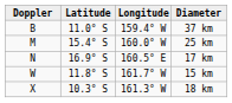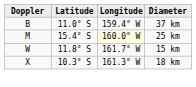 <table class="wikitable">
 <tr>
 <th width="25%" style="background:#eeeeee;">Doppler</th>
 <th width="25%" style="background:#eeeeee;">Latitude</th>
 <th width="25%" style="background:#eeeeee;">Longitude</th>
 <th width="25%" style="background:#eeeeee;">Diameter</th>
 </tr>
 <tr>
 <td align="center">B</td>
 <td align="center">11.0° S</td>
 <td align="center">159.4° W</td>
 <td align="center">37 km</td>
 </tr>
 <tr>
 <td align="center">M</td>
 <td align="center">15.4° S</td>
-<td align="center">160.0° W</td>
+<td align="center" style="background: lightyellow;">160.0° W</td>
 <td align="center">25 km</td>
-</tr>
-<tr>
-<td align="center">N</td>
-<td align="center">16.9° S</td>
-<td align="center">160.5° E</td>
-<td align="center">17 km</td>
 </tr>
 <tr>
 <td align="center">W</td>
 <td align="center">11.8° S</td>
 <td align="center">161.7° W</td>
 <td align="center">15 km</td>
 </tr>
 <tr>
 <td align="center">X</td>
 <td align="center">10.3° S</td>
 <td align="center">161.3° W</td>
 <td align="center">18 km</td>
 </tr>
 </table>
